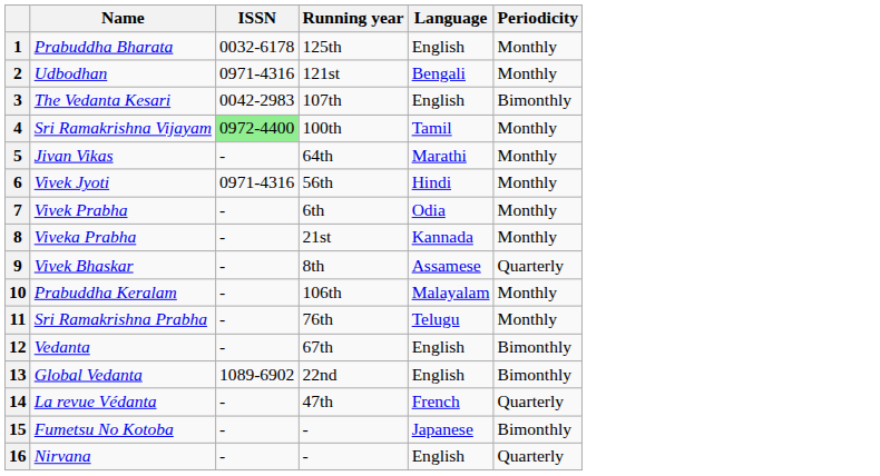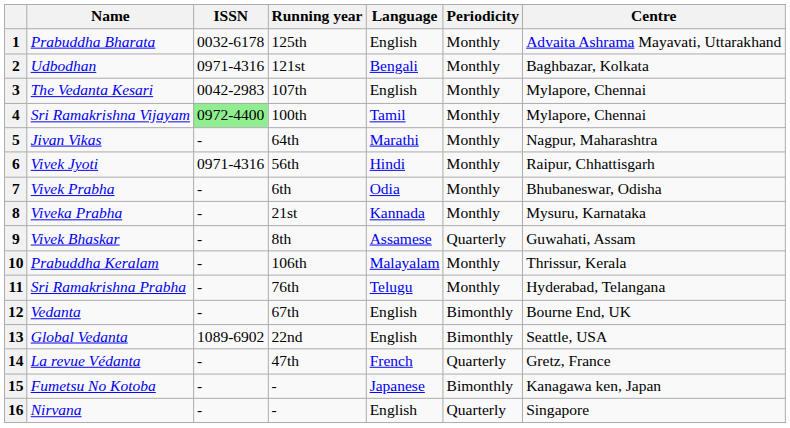 <table class="wikitable sortable" style="text-align:left">
 <tr>
 <th></th>
 <th>Name</th>
 <th>ISSN</th>
 <th>Running year</th>
 <th>Language</th>
 <th>Periodicity</th>
+<th>Centre</th>
 </tr>
 <tr>
 <th>1</th>
 <td><em><a href='#'>Prabuddha Bharata</a></em></td>
 <td>0032-6178</td>
 <td>125th</td>
 <td>English</td>
 <td>Monthly</td>
+<td><a href='#'>Advaita Ashrama</a> Mayavati, Uttarakhand</td>
 </tr>
 <tr>
 <th>2</th>
 <td><em><a href='#'>Udbodhan</a></em></td>
 <td>0971-4316</td>
 <td>121st</td>
 <td><a href='#'>Bengali</a></td>
 <td>Monthly</td>
+<td>Baghbazar, Kolkata</td>
 </tr>
 <tr>
 <th>3</th>
 <td><em><a href='#'>The Vedanta Kesari</a></em></td>
 <td>0042-2983</td>
 <td>107th</td>
 <td>English</td>
-<td>Bimonthly</td>
+<td>Monthly</td>
+<td>Mylapore, Chennai</td>
 </tr>
 <tr>
 <th>4</th>
 <td><em><a href='#'>Sri Ramakrishna Vijayam</a></em></td>
 <td style="background: lightgreen;">0972-4400</td>
 <td>100th</td>
 <td><a href='#'>Tamil</a></td>
 <td>Monthly</td>
+<td>Mylapore, Chennai</td>
 </tr>
 <tr>
 <th>5</th>
 <td><em><a href='#'>Jivan Vikas</a></em></td>
 <td>-</td>
 <td>64th</td>
 <td><a href='#'>Marathi</a></td>
 <td>Monthly</td>
+<td>Nagpur, Maharashtra</td>
 </tr>
 <tr>
 <th>6</th>
 <td><em><a href='#'>Vivek Jyoti</a></em></td>
 <td>0971-4316</td>
 <td>56th</td>
 <td><a href='#'>Hindi</a></td>
 <td>Monthly</td>
+<td>Raipur, Chhattisgarh</td>
 </tr>
 <tr>
 <th>7</th>
 <td><em><a href='#'>Vivek Prabha</a></em></td>
 <td>-</td>
 <td>6th</td>
 <td><a href='#'>Odia</a></td>
 <td>Monthly</td>
+<td>Bhubaneswar, Odisha</td>
 </tr>
 <tr>
 <th>8</th>
 <td><em><a href='#'>Viveka Prabha</a></em></td>
 <td>-</td>
 <td>21st</td>
 <td><a href='#'>Kannada</a></td>
 <td>Monthly</td>
+<td>Mysuru, Karnataka</td>
 </tr>
 <tr>
 <th>9</th>
 <td><em><a href='#'>Vivek Bhaskar</a></em></td>
 <td>-</td>
 <td>8th</td>
 <td><a href='#'>Assamese</a></td>
 <td>Quarterly</td>
+<td>Guwahati, Assam</td>
 </tr>
 <tr>
 <th>10</th>
 <td><em><a href='#'>Prabuddha Keralam</a></em></td>
 <td>-</td>
 <td>106th</td>
 <td><a href='#'>Malayalam</a></td>
 <td>Monthly</td>
+<td>Thrissur, Kerala</td>
 </tr>
 <tr>
 <th>11</th>
 <td><em><a href='#'>Sri Ramakrishna Prabha</a></em></td>
 <td>-</td>
 <td>76th</td>
 <td><a href='#'>Telugu</a></td>
 <td>Monthly</td>
+<td>Hyderabad, Telangana</td>
 </tr>
 <tr>
 <th>12</th>
 <td><em><a href='#'>Vedanta</a></em></td>
 <td>-</td>
 <td>67th</td>
 <td>English</td>
 <td>Bimonthly</td>
+<td>Bourne End, UK</td>
 </tr>
 <tr>
 <th>13</th>
 <td><em><a href='#'>Global Vedanta</a></em></td>
 <td>1089-6902</td>
 <td>22nd</td>
 <td>English</td>
 <td>Bimonthly</td>
+<td>Seattle, USA</td>
 </tr>
 <tr>
 <th>14</th>
 <td><em><a href='#'>La revue Védanta</a></em></td>
 <td>-</td>
 <td>47th</td>
 <td><a href='#'>French</a></td>
 <td>Quarterly</td>
+<td>Gretz, France</td>
 </tr>
 <tr>
 <th>15</th>
 <td><em><a href='#'>Fumetsu No Kotoba</a></em></td>
 <td>-</td>
 <td>-</td>
 <td><a href='#'>Japanese</a></td>
 <td>Bimonthly</td>
+<td>Kanagawa ken, Japan</td>
 </tr>
 <tr>
 <th>16</th>
 <td><em><a href='#'>Nirvana</a></em></td>
 <td>-</td>
 <td>-</td>
 <td>English</td>
 <td>Quarterly</td>
+<td>Singapore</td>
 </tr>
 </table>
